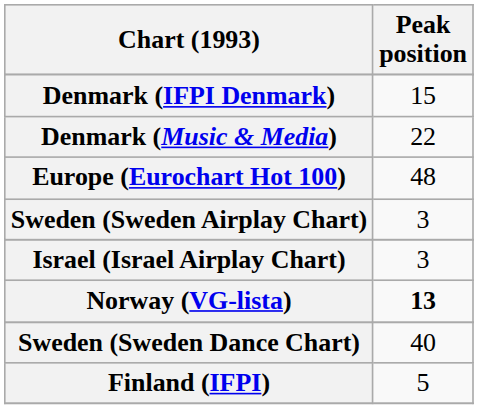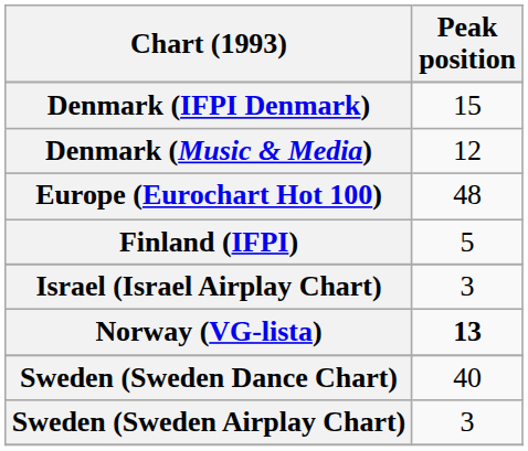 <table class="wikitable sortable plainrowheaders">
 <tr>
 <th scope="col">Chart (1993)</th>
 <th scope="col">Peak<br>position</th>
 </tr>
 <tr>
 </tr>
 <tr>
 <th scope="row">Denmark (<a href='#'>IFPI Denmark</a>)</th>
 <td style="text-align:center">15</td>
 </tr>
 <tr>
 <th scope="row">Denmark (<em><a href='#'>Music & Media</a></em>)</th>
-<td style="text-align:center">22</td>
+<td style="text-align:center">12</td>
 </tr>
 <tr>
 <th scope="row">Europe (<a href='#'>Eurochart Hot 100</a>)</th>
 <td style="text-align:center">48</td>
 </tr>
 <tr>
-<th scope="row">Sweden (Sweden Airplay Chart)</th>
-<td style="text-align:center">3</td>
+<th scope="row">Finland (<a href='#'>IFPI</a>)</th>
+<td style="text-align:center">5</td>
 </tr>
 <tr>
 </tr>
 <tr>
 <th scope="row">Israel (Israel Airplay Chart)</th>
 <td style="text-align:center">3</td>
 </tr>
 <tr>
 <th scope="row">Norway (<a href='#'>VG-lista</a>)</th>
 <td style="text-align:center"><strong>13</strong></td>
 </tr>
 <tr>
 </tr>
 <tr>
 <th scope="row">Sweden (Sweden Dance Chart)</th>
 <td style="text-align:center">40</td>
 </tr>
 <tr>
-<th scope="row">Finland (<a href='#'>IFPI</a>)</th>
-<td style="text-align:center">5</td>
+<th scope="row">Sweden (Sweden Airplay Chart)</th>
+<td style="text-align:center">3</td>
 </tr>
 <tr>
 </tr>
 </table>
